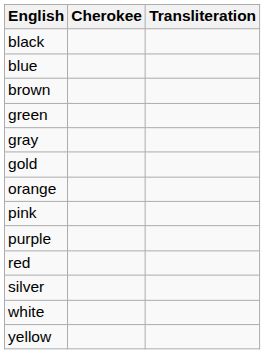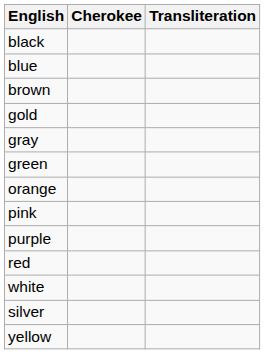 <table class="wikitable sortable collapsible">
 <tr>
 <th>English</th>
 <th>Cherokee</th>
 <th>Transliteration</th>
 </tr>
 <tr>
 <td>black</td>
 <td></td>
 <td></td>
 </tr>
 <tr>
 <td>blue</td>
 <td></td>
 <td></td>
 </tr>
 <tr>
 <td>brown</td>
 <td></td>
 <td></td>
 </tr>
 <tr>
-<td>green</td>
+<td>gold</td>
 <td></td>
 <td></td>
 </tr>
 <tr>
 <td>gray</td>
 <td></td>
 <td></td>
 </tr>
 <tr>
-<td>gold</td>
+<td>green</td>
 <td></td>
 <td></td>
 </tr>
 <tr>
 <td>orange</td>
 <td></td>
 <td></td>
 </tr>
 <tr>
 <td>pink</td>
 <td></td>
 <td></td>
 </tr>
 <tr>
 <td>purple</td>
 <td></td>
 <td></td>
 </tr>
 <tr>
 <td>red</td>
 <td></td>
 <td></td>
 </tr>
 <tr>
-<td>silver</td>
+<td>white</td>
 <td></td>
 <td></td>
 </tr>
 <tr>
-<td>white</td>
+<td>silver</td>
 <td></td>
 <td></td>
 </tr>
 <tr>
 <td>yellow</td>
 <td></td>
 <td></td>
 </tr>
 </table>
